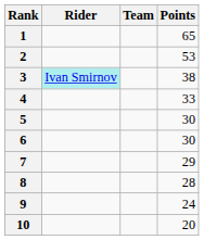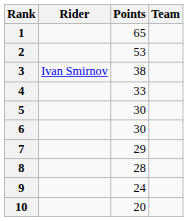 <table class="wikitable" margin-bottom:0;">
 <tr>
 <th scope="col">Rank</th>
 <th scope="col">Rider</th>
+<th scope="col">Points</th>
 <th scope="col">Team</th>
-<th scope="col">Points</th>
 </tr>
 <tr>
 <th scope="row">1</th>
 <td> </td>
+<td align="right">65</td>
 <td></td>
-<td align="right">65</td>
 </tr>
 <tr>
 <th scope="row">2</th>
 <td></td>
+<td align="right">53</td>
 <td></td>
-<td align="right">53</td>
 </tr>
 <tr>
 <th scope="row">3</th>
-<td style="background: paleturquoise;"> <a href='#'>Ivan Smirnov</a></td>
+<td> <a href='#'>Ivan Smirnov</a></td>
+<td align="right">38</td>
 <td></td>
-<td align="right">38</td>
 </tr>
 <tr>
 <th scope="row">4</th>
 <td></td>
+<td align="right">33</td>
 <td></td>
-<td align="right">33</td>
 </tr>
 <tr>
 <th scope="row">5</th>
 <td></td>
+<td align="right">30</td>
 <td></td>
-<td align="right">30</td>
 </tr>
 <tr>
 <th scope="row">6</th>
 <td></td>
+<td align="right">30</td>
 <td></td>
-<td align="right">30</td>
 </tr>
 <tr>
 <th scope="row">7</th>
 <td></td>
+<td align="right">29</td>
 <td></td>
-<td align="right">29</td>
 </tr>
 <tr>
 <th scope="row">8</th>
 <td></td>
+<td align="right">28</td>
 <td></td>
-<td align="right">28</td>
 </tr>
 <tr>
 <th scope="row">9</th>
 <td></td>
+<td align="right">24</td>
 <td></td>
-<td align="right">24</td>
 </tr>
 <tr>
 <th scope="row">10</th>
 <td></td>
+<td align="right">20</td>
 <td></td>
-<td align="right">20</td>
 </tr>
 </table>
